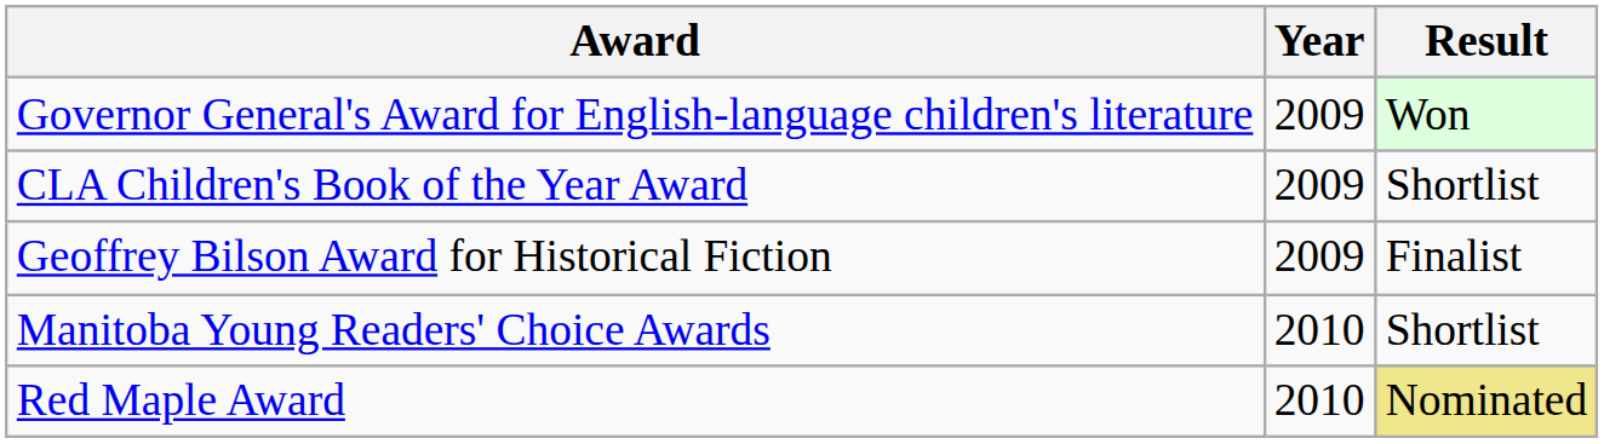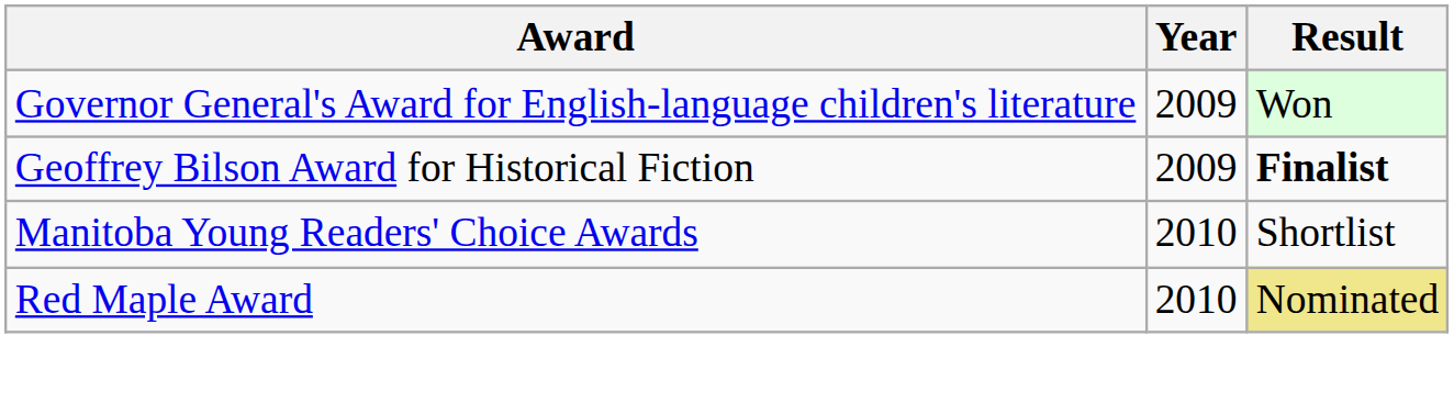 <table class="wikitable sortable">
 <tr>
 <th>Award</th>
 <th>Year</th>
 <th>Result</th>
 </tr>
 <tr>
 <td><a href='#'>Governor General's Award for English-language children's literature</a></td>
 <td>2009</td>
 <td style="background:#dfd;">Won</td>
 </tr>
 <tr>
-<td><a href='#'>CLA Children's Book of the Year Award</a></td>
-<td>2009</td>
-<td>Shortlist</td>
-</tr>
-<tr>
 <td><a href='#'>Geoffrey Bilson Award</a> for Historical Fiction</td>
 <td>2009</td>
-<td>Finalist</td>
+<td><strong>Finalist</strong></td>
 </tr>
 <tr>
 <td><a href='#'>Manitoba Young Readers' Choice Awards</a></td>
 <td>2010</td>
 <td>Shortlist</td>
 </tr>
 <tr>
 <td><a href='#'>Red Maple Award</a></td>
 <td>2010</td>
 <td style="background: khaki;">Nominated</td>
 </tr>
 </table>
